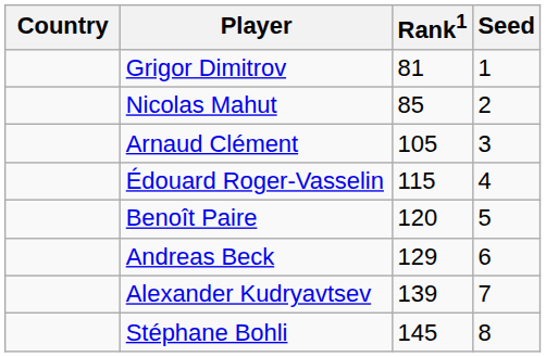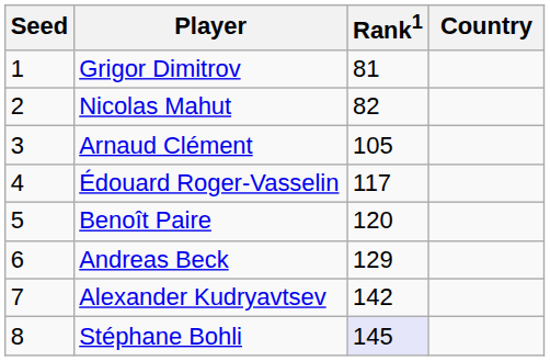 <table class="sortable wikitable">
 <tr>
-<th width="70">Country</th>
+<th>Seed</th>
 <th width="175">Player</th>
 <th>Rank<sup>1</sup></th>
-<th>Seed</th>
+<th width="70">Country</th>
 </tr>
 <tr>
-<td></td>
+<td>1</td>
 <td><a href='#'>Grigor Dimitrov</a></td>
 <td>81</td>
-<td>1</td>
+<td></td>
 </tr>
 <tr>
+<td>2</td>
+<td><a href='#'>Nicolas Mahut</a></td>
+<td>82</td>
 <td></td>
-<td><a href='#'>Nicolas Mahut</a></td>
-<td>85</td>
-<td>2</td>
 </tr>
 <tr>
-<td></td>
+<td>3</td>
 <td><a href='#'>Arnaud Clément</a></td>
 <td>105</td>
-<td>3</td>
+<td></td>
 </tr>
 <tr>
+<td>4</td>
+<td><a href='#'>Édouard Roger-Vasselin</a></td>
+<td>117</td>
 <td></td>
-<td><a href='#'>Édouard Roger-Vasselin</a></td>
-<td>115</td>
-<td>4</td>
 </tr>
 <tr>
-<td></td>
+<td>5</td>
 <td><a href='#'>Benoît Paire</a></td>
 <td>120</td>
-<td>5</td>
+<td></td>
 </tr>
 <tr>
-<td></td>
+<td>6</td>
 <td><a href='#'>Andreas Beck</a></td>
 <td>129</td>
-<td>6</td>
+<td></td>
 </tr>
 <tr>
+<td>7</td>
+<td><a href='#'>Alexander Kudryavtsev</a></td>
+<td>142</td>
 <td></td>
-<td><a href='#'>Alexander Kudryavtsev</a></td>
-<td>139</td>
-<td>7</td>
 </tr>
 <tr>
+<td>8</td>
+<td><a href='#'>Stéphane Bohli</a></td>
+<td style="background: lavender;">145</td>
 <td></td>
-<td><a href='#'>Stéphane Bohli</a></td>
-<td>145</td>
-<td>8</td>
 </tr>
 </table>
